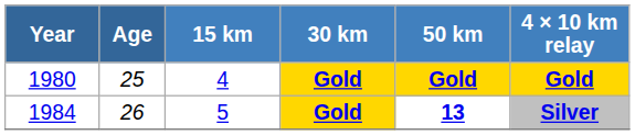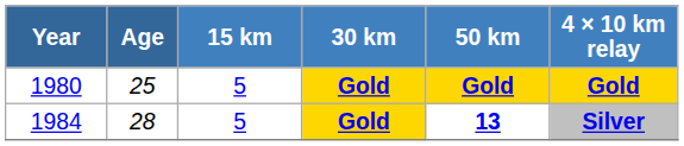 <table class="wikitable" style="font-size:95%; text-align:center; border:grey solid 1px; border-collapse:collapse; background:#ffffff;">
 <tr>
 <th style="background-color:#369; color:white; width:60px;"> Year </th>
 <th style="background-color:#369; color:white; width:40px;"> Age </th>
 <th style="background-color:#4180be; color:white; width:75px;"> 15 km </th>
 <th style="background-color:#4180be; color:white; width:75px;"> 30 km </th>
 <th style="background-color:#4180be; color:white; width:75px;"> 50 km </th>
 <th style="background-color:#4180be; color:white; width:75px;"> 4 × 10 km <br> relay </th>
 </tr>
 <tr>
 <td><a href='#'>1980</a></td>
 <td><em>25</em></td>
-<td><a href='#'>4</a></td>
+<td><a href='#'>5</a></td>
 <td style="background:gold;"><a href='#'><strong>Gold</strong></a></td>
 <td style="background:gold;"><a href='#'><strong>Gold</strong></a></td>
 <td style="background:gold;"><a href='#'><strong>Gold</strong></a></td>
 </tr>
 <tr>
 <td><a href='#'>1984</a></td>
-<td><em>26</em></td>
+<td><em>28</em></td>
 <td><a href='#'>5</a></td>
 <td style="background:gold;"><a href='#'><strong>Gold</strong></a></td>
 <td><strong><a href='#'>13</a></strong></td>
 <td style="background:silver;"><a href='#'><strong>Silver</strong></a></td>
 </tr>
 <tr |>
 </tr>
 </table>
